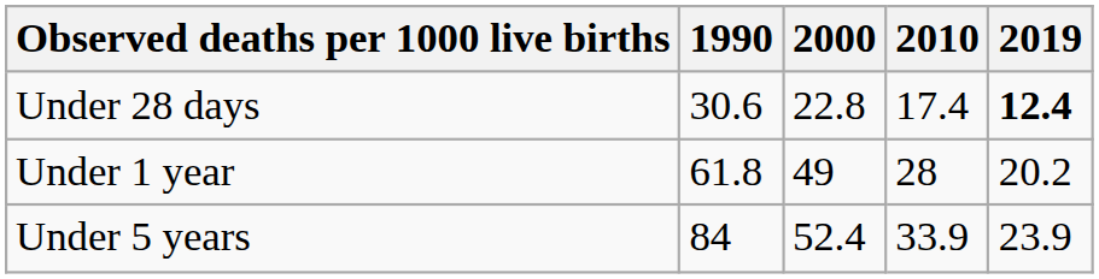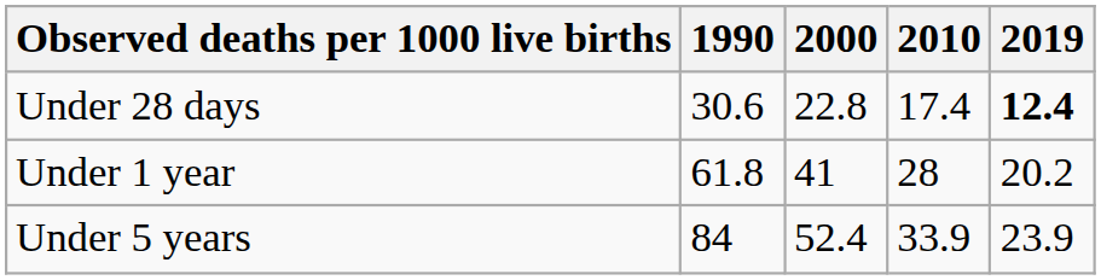 <table class="wikitable">
 <tr>
 <th>Observed deaths per 1000 live births</th>
 <th>1990</th>
 <th>2000</th>
 <th>2010</th>
 <th>2019</th>
 </tr>
 <tr>
 <td>Under 28 days</td>
 <td>30.6</td>
 <td>22.8</td>
 <td>17.4</td>
 <td><strong>12.4</strong></td>
 </tr>
 <tr>
 <td>Under 1 year</td>
 <td>61.8</td>
-<td>49</td>
+<td>41</td>
 <td>28</td>
 <td>20.2</td>
 </tr>
 <tr>
 <td>Under 5 years</td>
 <td>84</td>
 <td>52.4</td>
 <td>33.9</td>
 <td>23.9</td>
 </tr>
 </table>
